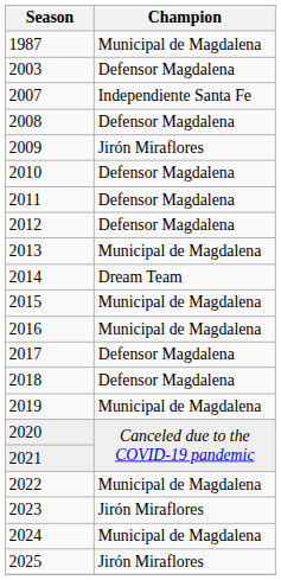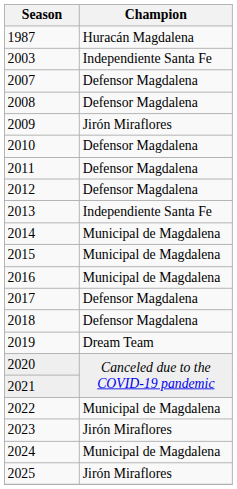 <table class="wikitable sortable">
 <tr>
 <th width=80px>Season</th>
 <th width=170px>Champion</th>
 </tr>
 <tr>
 <td>1987</td>
-<td>Municipal de Magdalena</td>
+<td>Huracán Magdalena</td>
 </tr>
 <tr>
 <td>2003</td>
-<td>Defensor Magdalena</td>
+<td>Independiente Santa Fe</td>
 </tr>
 <tr>
 <td>2007</td>
-<td>Independiente Santa Fe</td>
+<td>Defensor Magdalena</td>
 </tr>
 <tr>
 <td>2008</td>
 <td>Defensor Magdalena</td>
 </tr>
 <tr>
 <td>2009</td>
 <td>Jirón Miraflores</td>
 </tr>
 <tr>
 <td>2010</td>
 <td>Defensor Magdalena</td>
 </tr>
 <tr>
 <td>2011</td>
 <td>Defensor Magdalena</td>
 </tr>
 <tr>
 <td>2012</td>
 <td>Defensor Magdalena</td>
 </tr>
 <tr>
 <td>2013</td>
-<td>Municipal de Magdalena</td>
+<td>Independiente Santa Fe</td>
 </tr>
 <tr>
 <td>2014</td>
-<td>Dream Team</td>
+<td>Municipal de Magdalena</td>
 </tr>
 <tr>
 <td>2015</td>
 <td>Municipal de Magdalena</td>
 </tr>
 <tr>
 <td>2016</td>
 <td>Municipal de Magdalena</td>
 </tr>
 <tr>
 <td>2017</td>
 <td>Defensor Magdalena</td>
 </tr>
 <tr>
 <td>2018</td>
 <td>Defensor Magdalena</td>
 </tr>
 <tr>
 <td>2019</td>
-<td>Municipal de Magdalena</td>
+<td>Dream Team</td>
 </tr>
 <tr bgcolor=#efefef>
 <td>2020</td>
 <td rowspan=2 colspan="1" align=center><em>Canceled due to the <a href='#'>COVID-19 pandemic</a></em></td>
 </tr>
 <tr bgcolor=#efefef>
 <td>2021</td>
 </tr>
 <tr>
 <td>2022</td>
 <td>Municipal de Magdalena</td>
 </tr>
 <tr>
 <td>2023</td>
 <td>Jirón Miraflores</td>
 </tr>
 <tr>
 <td>2024</td>
 <td>Municipal de Magdalena</td>
 </tr>
 <tr>
 <td>2025</td>
 <td>Jirón Miraflores</td>
 </tr>
 <tr>
 </tr>
 </table>
